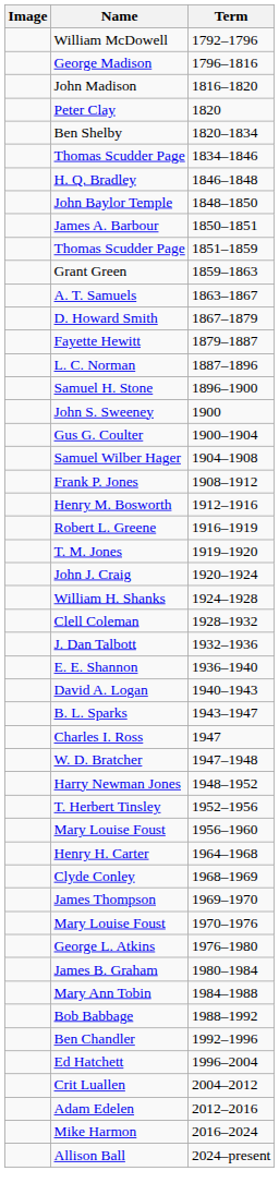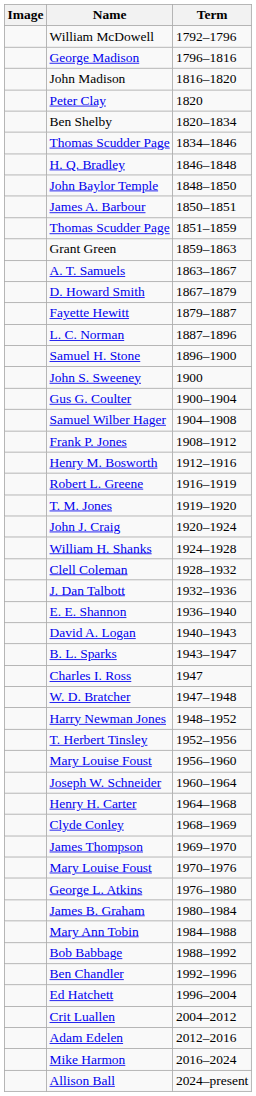 <table class="wikitable">
 <tr>
 <th>Image</th>
 <th>Name</th>
 <th>Term</th>
 </tr>
 <tr>
 <td></td>
 <td>William McDowell</td>
 <td>1792–1796</td>
 </tr>
 <tr>
 <td></td>
 <td><a href='#'>George Madison</a></td>
 <td>1796–1816</td>
 </tr>
 <tr>
 <td></td>
 <td>John Madison</td>
 <td>1816–1820</td>
 </tr>
 <tr>
 <td></td>
 <td><a href='#'>Peter Clay</a></td>
 <td>1820</td>
 </tr>
 <tr>
 <td></td>
 <td>Ben Shelby</td>
 <td>1820–1834</td>
 </tr>
 <tr>
 <td></td>
 <td><a href='#'>Thomas Scudder Page</a></td>
 <td>1834–1846</td>
 </tr>
 <tr>
 <td></td>
 <td><a href='#'>H. Q. Bradley</a></td>
 <td>1846–1848</td>
 </tr>
 <tr>
 <td></td>
 <td><a href='#'>John Baylor Temple</a></td>
 <td>1848–1850</td>
 </tr>
 <tr>
 <td></td>
 <td><a href='#'>James A. Barbour</a></td>
 <td>1850–1851</td>
 </tr>
 <tr>
 <td></td>
 <td><a href='#'>Thomas Scudder Page</a></td>
 <td>1851–1859</td>
 </tr>
 <tr>
 <td></td>
 <td>Grant Green</td>
 <td>1859–1863</td>
 </tr>
 <tr>
 <td></td>
 <td><a href='#'>A. T. Samuels</a></td>
 <td>1863–1867</td>
 </tr>
 <tr>
 <td></td>
 <td><a href='#'>D. Howard Smith</a></td>
 <td>1867–1879</td>
 </tr>
 <tr>
 <td></td>
 <td><a href='#'>Fayette Hewitt</a></td>
 <td>1879–1887</td>
 </tr>
 <tr>
 <td></td>
 <td><a href='#'>L. C. Norman</a></td>
 <td>1887–1896</td>
 </tr>
 <tr>
 <td></td>
 <td><a href='#'>Samuel H. Stone</a></td>
 <td>1896–1900</td>
 </tr>
 <tr>
 <td></td>
 <td><a href='#'>John S. Sweeney</a></td>
 <td>1900</td>
 </tr>
 <tr>
 <td></td>
 <td><a href='#'>Gus G. Coulter</a></td>
 <td>1900–1904</td>
 </tr>
 <tr>
 <td></td>
 <td><a href='#'>Samuel Wilber Hager</a></td>
 <td>1904–1908</td>
 </tr>
 <tr>
 <td></td>
 <td><a href='#'>Frank P. Jones</a></td>
 <td>1908–1912</td>
 </tr>
 <tr>
 <td></td>
 <td><a href='#'>Henry M. Bosworth</a></td>
 <td>1912–1916</td>
 </tr>
 <tr>
 <td></td>
 <td><a href='#'>Robert L. Greene</a></td>
 <td>1916–1919</td>
 </tr>
 <tr>
 <td></td>
 <td><a href='#'>T. M. Jones</a></td>
 <td>1919–1920</td>
 </tr>
 <tr>
 <td></td>
 <td><a href='#'>John J. Craig</a></td>
 <td>1920–1924</td>
 </tr>
 <tr>
 <td></td>
 <td><a href='#'>William H. Shanks</a></td>
 <td>1924–1928</td>
 </tr>
 <tr>
 <td></td>
 <td><a href='#'>Clell Coleman</a></td>
 <td>1928–1932</td>
 </tr>
 <tr>
 <td></td>
 <td><a href='#'>J. Dan Talbott</a></td>
 <td>1932–1936</td>
 </tr>
 <tr>
 <td></td>
 <td><a href='#'>E. E. Shannon</a></td>
 <td>1936–1940</td>
 </tr>
 <tr>
 <td></td>
 <td><a href='#'>David A. Logan</a></td>
 <td>1940–1943</td>
 </tr>
 <tr>
 <td></td>
 <td><a href='#'>B. L. Sparks</a></td>
 <td>1943–1947</td>
 </tr>
 <tr>
 <td></td>
 <td><a href='#'>Charles I. Ross</a></td>
 <td>1947</td>
 </tr>
 <tr>
 <td></td>
 <td><a href='#'>W. D. Bratcher</a></td>
 <td>1947–1948</td>
 </tr>
 <tr>
 <td></td>
 <td><a href='#'>Harry Newman Jones</a></td>
 <td>1948–1952</td>
 </tr>
 <tr>
 <td></td>
 <td><a href='#'>T. Herbert Tinsley</a></td>
 <td>1952–1956</td>
 </tr>
 <tr>
 <td></td>
 <td><a href='#'>Mary Louise Foust</a></td>
 <td>1956–1960</td>
 </tr>
 <tr>
 <td></td>
+<td><a href='#'>Joseph W. Schneider</a></td>
+<td>1960–1964</td>
+</tr>
+<tr>
+<td></td>
 <td><a href='#'>Henry H. Carter</a></td>
 <td>1964–1968</td>
 </tr>
 <tr>
 <td></td>
 <td><a href='#'>Clyde Conley</a></td>
 <td>1968–1969</td>
 </tr>
 <tr>
 <td></td>
 <td><a href='#'>James Thompson</a></td>
 <td>1969–1970</td>
 </tr>
 <tr>
 <td></td>
 <td><a href='#'>Mary Louise Foust</a></td>
 <td>1970–1976</td>
 </tr>
 <tr>
 <td></td>
 <td><a href='#'>George L. Atkins</a></td>
 <td>1976–1980</td>
 </tr>
 <tr>
 <td></td>
 <td><a href='#'>James B. Graham</a></td>
 <td>1980–1984</td>
 </tr>
 <tr>
 <td></td>
 <td><a href='#'>Mary Ann Tobin</a></td>
 <td>1984–1988</td>
 </tr>
 <tr>
 <td></td>
 <td><a href='#'>Bob Babbage</a></td>
 <td>1988–1992</td>
 </tr>
 <tr>
 <td></td>
 <td><a href='#'>Ben Chandler</a></td>
 <td>1992–1996</td>
 </tr>
 <tr>
 <td></td>
 <td><a href='#'>Ed Hatchett</a></td>
 <td>1996–2004</td>
 </tr>
 <tr>
 <td></td>
 <td><a href='#'>Crit Luallen</a></td>
 <td>2004–2012</td>
 </tr>
 <tr>
 <td></td>
 <td><a href='#'>Adam Edelen</a></td>
 <td>2012–2016</td>
 </tr>
 <tr>
 <td></td>
 <td><a href='#'>Mike Harmon</a></td>
 <td>2016–2024</td>
 </tr>
 <tr>
 <td></td>
 <td><a href='#'>Allison Ball</a></td>
 <td>2024–present</td>
 </tr>
 </table>
